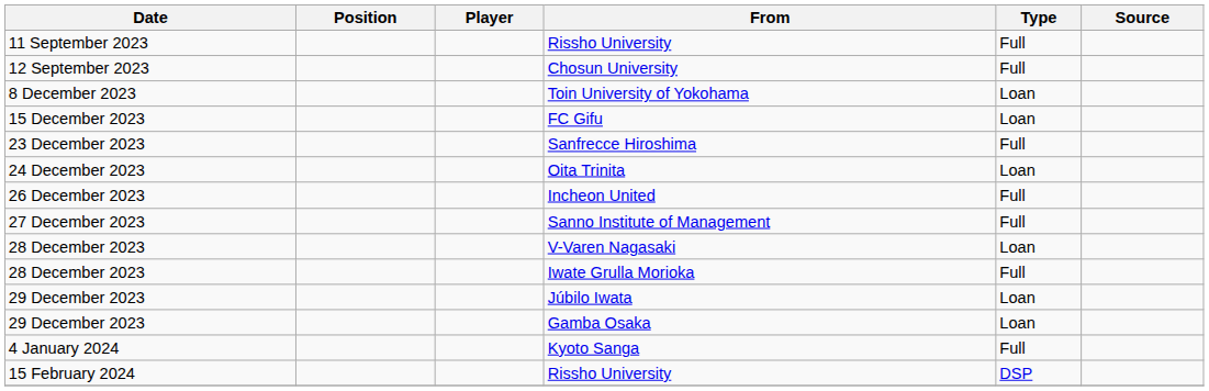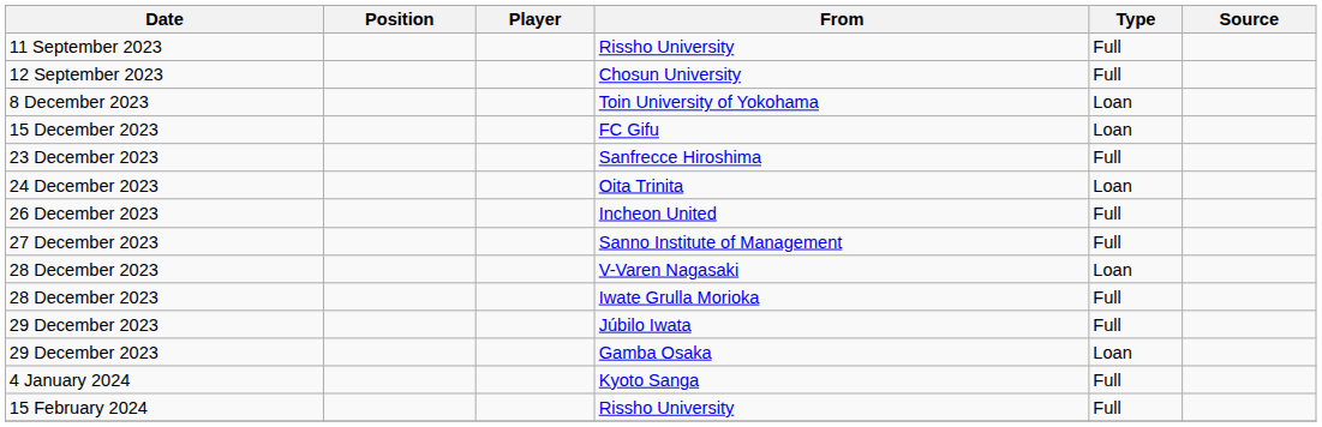 <table class="wikitable sortable" style="width:90%; text-align:center; font-size:95%; text-align:left;">
 <tr>
 <th>Date</th>
 <th>Position</th>
 <th>Player</th>
 <th>From</th>
 <th>Type</th>
 <th>Source</th>
 </tr>
 <tr>
 <td>11 September 2023</td>
 <td></td>
 <td></td>
 <td> <a href='#'>Rissho University</a></td>
 <td>Full</td>
 <td></td>
 </tr>
 <tr>
 <td>12 September 2023</td>
 <td></td>
 <td></td>
 <td> <a href='#'>Chosun University</a></td>
 <td>Full</td>
 <td></td>
 </tr>
 <tr>
 <td>8 December 2023</td>
 <td></td>
 <td></td>
 <td> <a href='#'>Toin University of Yokohama</a></td>
 <td>Loan</td>
 <td></td>
 </tr>
 <tr>
 <td>15 December 2023</td>
 <td></td>
 <td></td>
 <td> <a href='#'>FC Gifu</a></td>
 <td>Loan</td>
 <td></td>
 </tr>
 <tr>
 <td>23 December 2023</td>
 <td></td>
 <td></td>
 <td> <a href='#'>Sanfrecce Hiroshima</a></td>
 <td>Full</td>
 <td></td>
 </tr>
 <tr>
 <td>24 December 2023</td>
 <td></td>
 <td></td>
 <td> <a href='#'>Oita Trinita</a></td>
 <td>Loan</td>
 <td></td>
 </tr>
 <tr>
 <td>26 December 2023</td>
 <td></td>
 <td></td>
 <td> <a href='#'>Incheon United</a></td>
 <td>Full</td>
 <td></td>
 </tr>
 <tr>
 <td>27 December 2023</td>
 <td></td>
 <td></td>
 <td> <a href='#'>Sanno Institute of Management</a></td>
 <td>Full</td>
 <td></td>
 </tr>
 <tr>
 <td>28 December 2023</td>
 <td></td>
 <td></td>
 <td> <a href='#'>V-Varen Nagasaki</a></td>
 <td>Loan</td>
 <td></td>
 </tr>
 <tr>
 <td>28 December 2023</td>
 <td></td>
 <td></td>
 <td> <a href='#'>Iwate Grulla Morioka</a></td>
 <td>Full</td>
 <td></td>
 </tr>
 <tr>
 <td>29 December 2023</td>
 <td></td>
 <td></td>
 <td> <a href='#'>Júbilo Iwata</a></td>
-<td>Loan</td>
+<td>Full</td>
 <td></td>
 </tr>
 <tr>
 <td>29 December 2023</td>
 <td></td>
 <td></td>
 <td> <a href='#'>Gamba Osaka</a></td>
 <td>Loan</td>
 <td></td>
 </tr>
 <tr>
 <td>4 January 2024</td>
 <td></td>
 <td></td>
 <td> <a href='#'>Kyoto Sanga</a></td>
 <td>Full</td>
 <td></td>
 </tr>
 <tr>
 <td>15 February 2024</td>
 <td></td>
 <td></td>
 <td> <a href='#'>Rissho University</a></td>
-<td><a href='#'>DSP</a></td>
+<td>Full</td>
 <td></td>
 </tr>
 <tr>
 </tr>
 </table>
